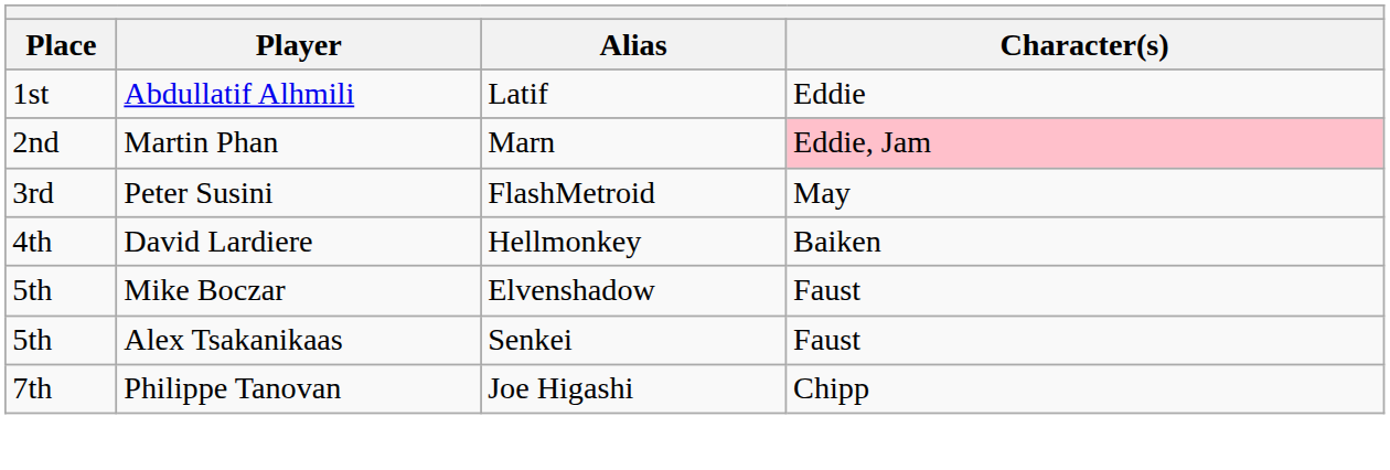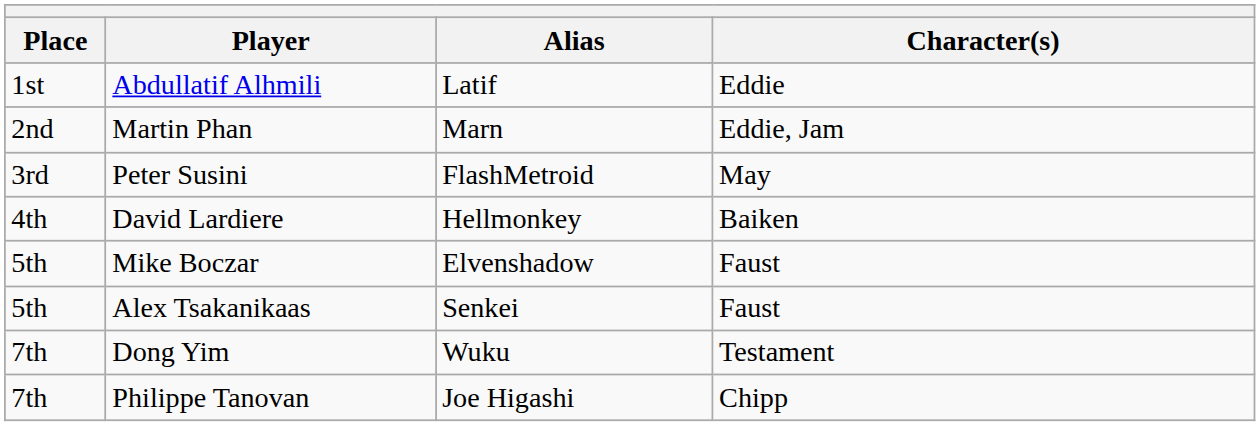 <table class="wikitable">
 <tr>
 <th colspan=4></th>
 </tr>
 <tr>
 <th style="width:50px;">Place</th>
 <th style="width:180px;">Player</th>
 <th style="width:150px;">Alias</th>
 <th style="width:300px;">Character(s)</th>
 </tr>
 <tr>
 <td>1st</td>
 <td> <a href='#'>Abdullatif Alhmili</a></td>
 <td>Latif</td>
 <td>Eddie</td>
 </tr>
 <tr>
 <td>2nd</td>
 <td> Martin Phan</td>
 <td>Marn</td>
-<td style="background: pink;">Eddie, Jam</td>
+<td>Eddie, Jam</td>
 </tr>
 <tr>
 <td>3rd</td>
 <td> Peter Susini</td>
 <td>FlashMetroid</td>
 <td>May</td>
 </tr>
 <tr>
 <td>4th</td>
 <td> David Lardiere</td>
 <td>Hellmonkey</td>
 <td>Baiken</td>
 </tr>
 <tr>
 <td>5th</td>
 <td> Mike Boczar</td>
 <td>Elvenshadow</td>
 <td>Faust</td>
 </tr>
 <tr>
 <td>5th</td>
 <td> Alex Tsakanikaas</td>
 <td>Senkei</td>
 <td>Faust</td>
 </tr>
 <tr>
 <td>7th</td>
+<td> Dong Yim</td>
+<td>Wuku</td>
+<td>Testament</td>
+</tr>
+<tr>
+<td>7th</td>
 <td> Philippe Tanovan</td>
 <td>Joe Higashi</td>
 <td>Chipp</td>
 </tr>
 </table>
